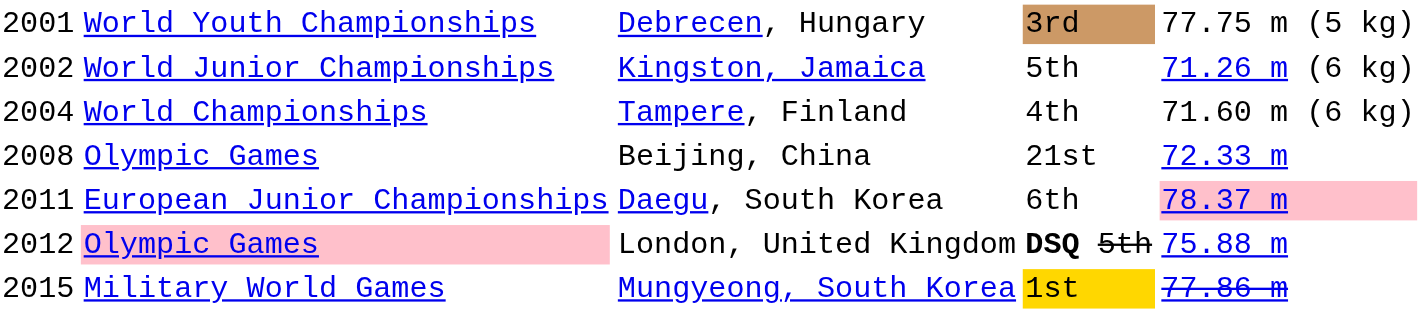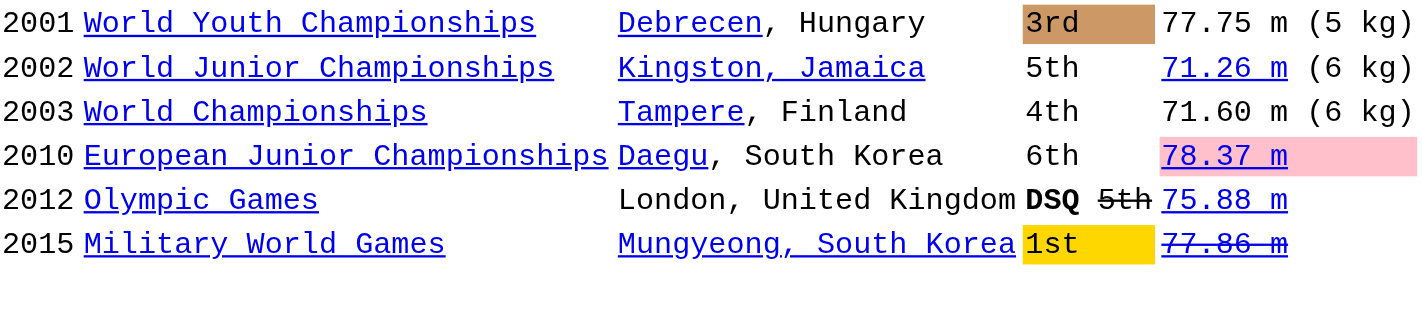 <table>
 <tr>
 <td>2001</td>
 <td><a href='#'>World Youth Championships</a></td>
 <td><a href='#'>Debrecen</a>, Hungary</td>
 <td bgcolor="cc9966">3rd</td>
 <td>77.75 m (5 kg)</td>
 </tr>
 <tr>
 <td>2002</td>
 <td><a href='#'>World Junior Championships</a></td>
 <td><a href='#'>Kingston, Jamaica</a></td>
 <td>5th</td>
 <td><a href='#'>71.26 m</a> (6 kg)</td>
 </tr>
 <tr>
-<td>2004</td>
+<td>2003</td>
 <td><a href='#'>World Championships</a></td>
 <td><a href='#'>Tampere</a>, Finland</td>
 <td>4th</td>
 <td>71.60 m (6 kg)</td>
 </tr>
 <tr>
-<td>2008</td>
-<td><a href='#'>Olympic Games</a></td>
-<td>Beijing, China</td>
-<td>21st</td>
-<td><a href='#'>72.33 m</a></td>
-</tr>
-<tr>
-<td>2011</td>
+<td>2010</td>
 <td><a href='#'>European Junior Championships</a></td>
 <td><a href='#'>Daegu</a>, South Korea</td>
 <td>6th</td>
 <td style="background: pink;"><a href='#'>78.37 m</a></td>
 </tr>
 <tr>
 <td>2012</td>
-<td style="background: pink;"><a href='#'>Olympic Games</a></td>
+<td><a href='#'>Olympic Games</a></td>
 <td>London, United Kingdom</td>
 <td><strong>DSQ</strong> <del>5th </del></td>
 <td><a href='#'>75.88 m</a></td>
 </tr>
 <tr>
 <td>2015</td>
 <td><a href='#'>Military World Games</a></td>
 <td><a href='#'>Mungyeong, South Korea</a></td>
 <td bgcolor=gold>1st</td>
 <td><a href='#'><del>77.86 m</del></a></td>
 </tr>
 </table>
